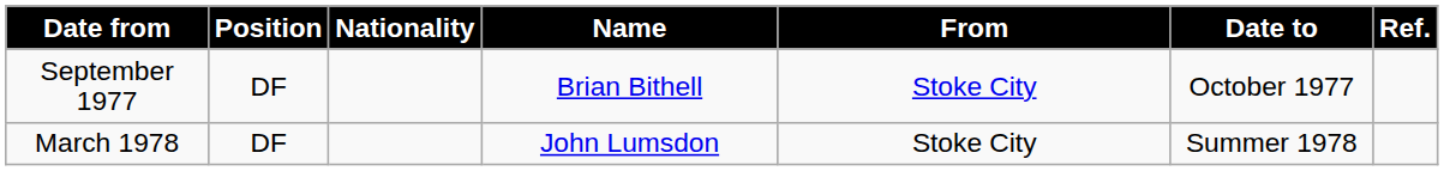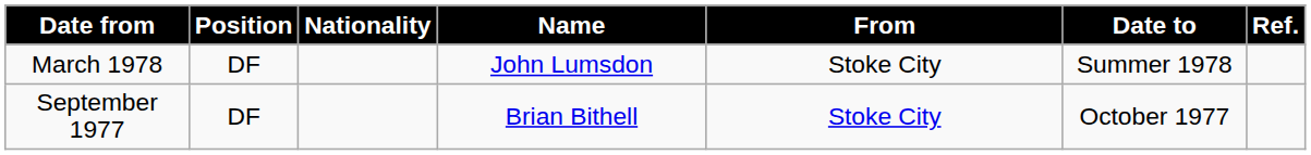 <table class="wikitable" style="text-align:center; font-size:90%; ">
 <tr>
 <th style="background:#000000; color:white; width:100px;">Date from</th>
 <th style="background:#000000; color:white; width:50px;">Position</th>
 <th style="background:#000000; color:white; width:50px;">Nationality</th>
 <th style="background:#000000; color:white; width:150px;">Name</th>
 <th style="background:#000000; color:white; width:200px;">From</th>
 <th style="background:#000000; color:white; width:100px;">Date to</th>
 <th style="background:#000000; color:white; width:25px;">Ref.</th>
 </tr>
 <tr>
+<td>March 1978</td>
+<td>DF</td>
+<td></td>
+<td><a href='#'>John Lumsdon</a></td>
+<td>Stoke City</td>
+<td>Summer 1978</td>
+<td></td>
+</tr>
+<tr>
 <td>September 1977</td>
 <td>DF</td>
 <td></td>
 <td><a href='#'>Brian Bithell</a></td>
 <td><a href='#'>Stoke City</a></td>
 <td>October 1977</td>
 <td></td>
 </tr>
-<tr>
-<td>March 1978</td>
-<td>DF</td>
-<td></td>
-<td><a href='#'>John Lumsdon</a></td>
-<td>Stoke City</td>
-<td>Summer 1978</td>
-<td></td>
-</tr>
 </table>
